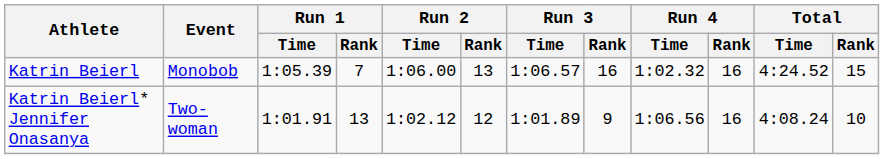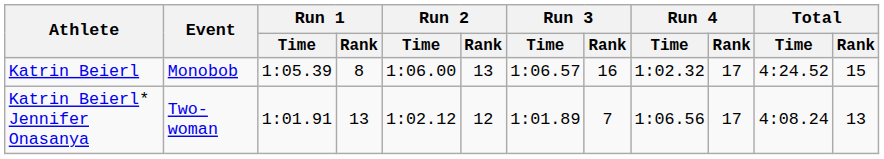 <table class="wikitable" style="font-size:90%">
 <tr>
 <th rowspan="2">Athlete</th>
 <th rowspan="2">Event</th>
 <th colspan="2">Run 1</th>
 <th colspan="2">Run 2</th>
 <th colspan="2">Run 3</th>
 <th colspan="2">Run 4</th>
 <th colspan="2">Total</th>
 </tr>
 <tr style="font-size:95%">
 <th>Time</th>
 <th>Rank</th>
 <th>Time</th>
 <th>Rank</th>
 <th>Time</th>
 <th>Rank</th>
 <th>Time</th>
 <th>Rank</th>
 <th>Time</th>
 <th>Rank</th>
 </tr>
 <tr align=center>
 <td align=left><a href='#'>Katrin Beierl</a></td>
 <td align=left><a href='#'>Monobob</a></td>
 <td>1:05.39</td>
-<td>7</td>
+<td>8</td>
 <td>1:06.00</td>
 <td>13</td>
 <td>1:06.57</td>
 <td>16</td>
 <td>1:02.32</td>
-<td>16</td>
+<td>17</td>
 <td>4:24.52</td>
 <td>15</td>
 </tr>
 <tr align=center>
 <td align=left><a href='#'>Katrin Beierl</a>*<br><a href='#'>Jennifer Onasanya</a></td>
 <td align=left><a href='#'>Two-woman</a></td>
 <td>1:01.91</td>
 <td>13</td>
 <td>1:02.12</td>
 <td>12</td>
 <td>1:01.89</td>
-<td>9</td>
+<td>7</td>
 <td>1:06.56</td>
-<td>16</td>
+<td>17</td>
 <td>4:08.24</td>
-<td>10</td>
+<td>13</td>
 </tr>
 </table>
